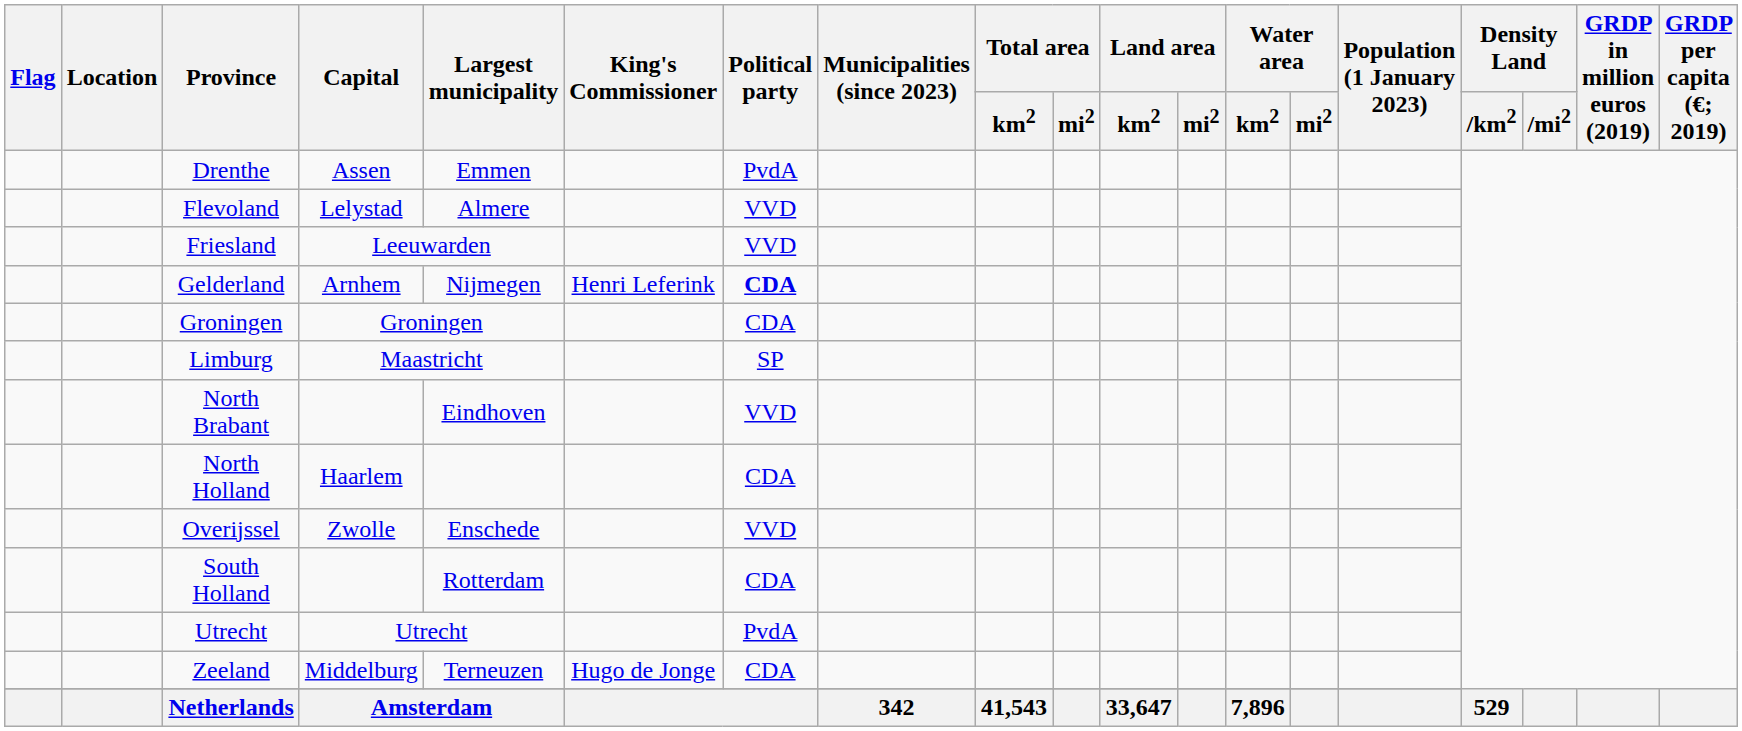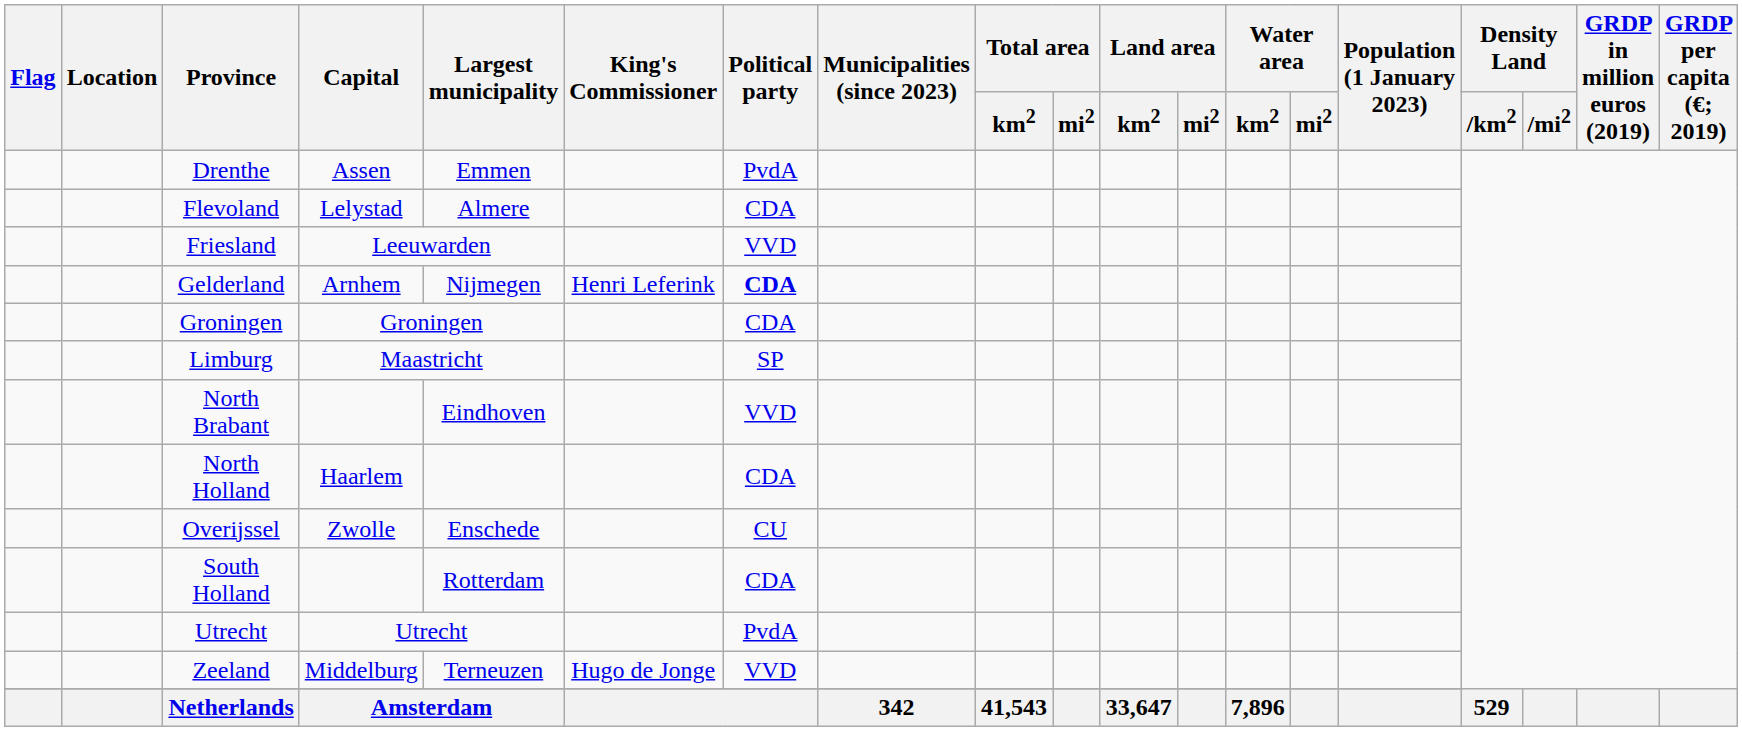 <table class="wikitable sortable">
 <tr>
 <th class="unsortable" rowspan="2"><a href='#'>Flag</a></th>
 <th class="unsortable" rowspan="2">Location</th>
 <th scope="col" rowspan=2>Province</th>
 <th scope="col" rowspan=2>Capital</th>
 <th scope="col" rowspan=2>Largest<br>municipality</th>
 <th scope="col" rowspan=2>King's<br>Commissioner</th>
 <th scope="col" rowspan=2>Political<br>party</th>
 <th scope="col" rowspan=2>Municipalities <br>(since 2023)</th>
 <th scope="col" colspan=2>Total area</th>
 <th scope="col" colspan=2>Land area</th>
 <th scope="col" colspan=2>Water area</th>
 <th scope="col" rowspan=2>Population <br>(1 January 2023)</th>
 <th scope="col" colspan=2>Density Land</th>
 <th scope="col" rowspan=2><a href='#'>GRDP</a> in<br>million euros<br>(2019)</th>
 <th scope="col" rowspan=2><a href='#'>GRDP</a> per<br>capita (€; 2019)</th>
 </tr>
 <tr>
 <th scope="col" class="unsortable">km<sup>2</sup></th>
 <th scope="col">mi<sup>2</sup></th>
 <th scope="col" class="unsortable">km<sup>2</sup></th>
 <th scope="col">mi<sup>2</sup></th>
 <th scope="col" class="unsortable">km<sup>2</sup></th>
 <th scope="col">mi<sup>2</sup></th>
 <th scope="col" class="unsortable">/km<sup>2</sup></th>
 <th scope="col">/mi<sup>2</sup></th>
 </tr>
 <tr>
 <td align=center></td>
 <td align=center></td>
 <td style="text-align:center;"><a href='#'>Drenthe</a></td>
 <td style="text-align:center;"><a href='#'>Assen</a></td>
 <td style="text-align:center;"><a href='#'>Emmen</a></td>
 <td style="text-align:center;"></td>
 <td style="text-align:center;"><a href='#'>PvdA</a></td>
 <td></td>
 <td></td>
 <td></td>
 <td></td>
 <td></td>
 <td></td>
 <td></td>
 <td></td>
 </tr>
 <tr>
 <td align=center></td>
 <td align=center></td>
 <td style="text-align:center;"><a href='#'>Flevoland</a></td>
 <td style="text-align:center;"><a href='#'>Lelystad</a></td>
 <td style="text-align:center;"><a href='#'>Almere</a></td>
 <td style="text-align:center;"></td>
-<td style="text-align:center;"><a href='#'>VVD</a></td>
+<td style="text-align:center;"><a href='#'>CDA</a></td>
 <td></td>
 <td></td>
 <td></td>
 <td></td>
 <td></td>
 <td></td>
 <td></td>
 <td></td>
 </tr>
 <tr>
 <td align=center></td>
 <td align=center></td>
 <td style="text-align:center;"><a href='#'>Friesland</a></td>
 <td colspan="2" style="text-align:center;"><a href='#'>Leeuwarden</a></td>
 <td style="text-align:center;"></td>
 <td style="text-align:center;"><a href='#'>VVD</a></td>
 <td></td>
 <td></td>
 <td></td>
 <td></td>
 <td></td>
 <td></td>
 <td></td>
 <td></td>
 </tr>
 <tr>
 <td align=center></td>
 <td align=center></td>
 <td style="text-align:center;"><a href='#'>Gelderland</a></td>
 <td style="text-align:center;"><a href='#'>Arnhem</a></td>
 <td style="text-align:center;"><a href='#'>Nijmegen</a></td>
 <td style="text-align:center;"><a href='#'>Henri Leferink</a></td>
 <td style="text-align:center;"><strong><a href='#'>CDA</a></strong></td>
 <td></td>
 <td></td>
 <td></td>
 <td></td>
 <td></td>
 <td></td>
 <td></td>
 <td></td>
 </tr>
 <tr>
 <td align=center></td>
 <td align=center></td>
 <td style="text-align:center;"><a href='#'>Groningen</a></td>
 <td colspan="2" style="text-align:center;"><a href='#'>Groningen</a></td>
 <td style="text-align:center;"></td>
 <td style="text-align:center;"><a href='#'>CDA</a></td>
 <td></td>
 <td></td>
 <td></td>
 <td></td>
 <td></td>
 <td></td>
 <td></td>
 <td></td>
 </tr>
 <tr>
 <td align=center></td>
 <td align=center></td>
 <td style="text-align:center;"><a href='#'>Limburg</a></td>
 <td colspan="2" style="text-align:center;"><a href='#'>Maastricht</a></td>
 <td style="text-align:center;"></td>
 <td style="text-align:center;"><a href='#'>SP</a></td>
 <td></td>
 <td></td>
 <td></td>
 <td></td>
 <td></td>
 <td></td>
 <td></td>
 <td></td>
 </tr>
 <tr>
 <td align=center></td>
 <td align=center></td>
 <td style="text-align:center;"><a href='#'>North Brabant</a></td>
 <td data-sort-value="Hertogenbosch, s-" style="text-align:center;"></td>
 <td style="text-align:center;"><a href='#'>Eindhoven</a></td>
 <td style="text-align:center;"></td>
 <td style="text-align:center;"><a href='#'>VVD</a></td>
 <td></td>
 <td></td>
 <td></td>
 <td></td>
 <td></td>
 <td></td>
 <td></td>
 <td></td>
 </tr>
 <tr>
 <td align=center></td>
 <td align=center></td>
 <td style="text-align:center;"><a href='#'>North Holland</a></td>
 <td style="text-align:center;"><a href='#'>Haarlem</a></td>
 <td style="text-align:center;"></td>
 <td style="text-align:center;"></td>
 <td style="text-align:center;"><a href='#'>CDA</a></td>
 <td></td>
 <td></td>
 <td></td>
 <td></td>
 <td></td>
 <td></td>
 <td></td>
 <td></td>
 </tr>
 <tr>
 <td align=center></td>
 <td align=center></td>
 <td style="text-align:center;"><a href='#'>Overijssel</a></td>
 <td style="text-align:center;"><a href='#'>Zwolle</a></td>
 <td style="text-align:center;"><a href='#'>Enschede</a></td>
 <td style="text-align:center;"></td>
-<td style="text-align:center;"><a href='#'>VVD</a></td>
+<td style="text-align:center;"><a href='#'>CU</a></td>
 <td></td>
 <td></td>
 <td></td>
 <td></td>
 <td></td>
 <td></td>
 <td></td>
 <td></td>
 </tr>
 <tr>
 <td align=center></td>
 <td align=center></td>
 <td style="text-align:center;"><a href='#'>South Holland</a></td>
 <td style="text-align:center;"></td>
 <td style="text-align:center;"><a href='#'>Rotterdam</a></td>
 <td style="text-align:center;"></td>
 <td style="text-align:center;"><a href='#'>CDA</a></td>
 <td></td>
 <td></td>
 <td></td>
 <td></td>
 <td></td>
 <td></td>
 <td></td>
 <td></td>
 </tr>
 <tr>
 <td align=center></td>
 <td align=center></td>
 <td style="text-align:center;"><a href='#'>Utrecht</a></td>
 <td colspan="2" style="text-align:center;"><a href='#'>Utrecht</a></td>
 <td style="text-align:center;"></td>
 <td style="text-align:center;"><a href='#'>PvdA</a></td>
 <td></td>
 <td></td>
 <td></td>
 <td></td>
 <td></td>
 <td></td>
 <td></td>
 <td></td>
 </tr>
 <tr>
 <td align=center></td>
 <td align=center></td>
 <td style="text-align:center;"><a href='#'>Zeeland</a></td>
 <td style="text-align:center;"><a href='#'>Middelburg</a></td>
 <td style="text-align:center;"><a href='#'>Terneuzen</a></td>
 <td style="text-align:center;"><a href='#'>Hugo de Jonge</a></td>
-<td style="text-align:center;"><a href='#'>CDA</a></td>
+<td style="text-align:center;"><a href='#'>VVD</a></td>
 <td></td>
 <td></td>
 <td></td>
 <td></td>
 <td></td>
 <td></td>
 <td></td>
 <td></td>
 </tr>
 <tr>
 </tr>
 <tr class="sortbottom">
 <th align=center></th>
 <th align=center></th>
 <th style="text-align:center;"><a href='#'>Netherlands</a></th>
 <th colspan="2" style="text-align:center;"><a href='#'>Amsterdam</a></th>
 <th colspan="2" style="text-align:center;"></th>
 <th>342</th>
 <th>41,543</th>
 <th></th>
 <th>33,647</th>
 <th></th>
 <th>7,896</th>
 <th></th>
 <th></th>
 <th>529</th>
 <th></th>
 <th></th>
 <th></th>
 </tr>
 </table>
